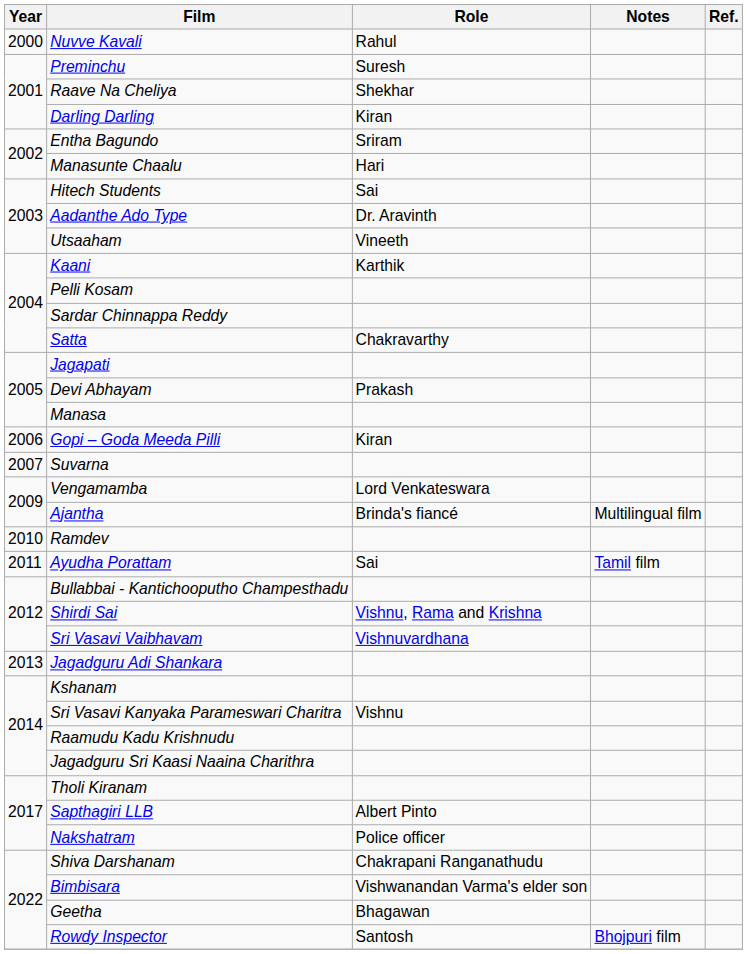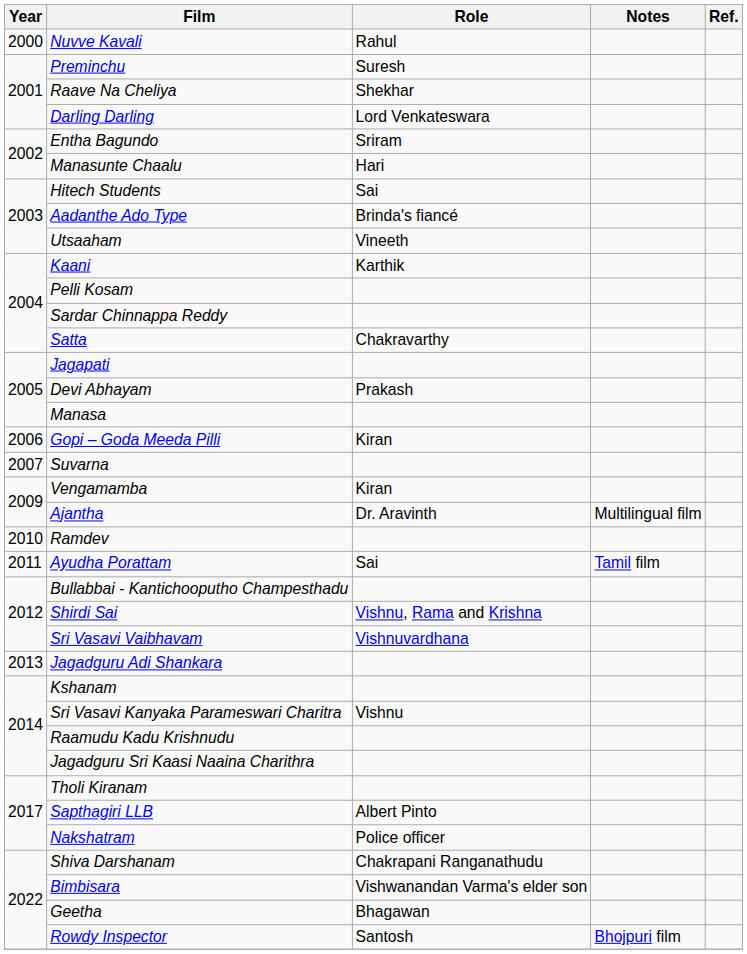 <table class="wikitable sortable">
 <tr>
 <th>Year</th>
 <th>Film</th>
 <th>Role</th>
 <th>Notes</th>
 <th>Ref.</th>
 </tr>
 <tr>
 <td>2000</td>
 <td><em><a href='#'>Nuvve Kavali</a></em></td>
 <td>Rahul</td>
 <td></td>
 <td></td>
 </tr>
 <tr>
 <td rowspan="3">2001</td>
 <td><em><a href='#'>Preminchu</a></em></td>
 <td>Suresh</td>
 <td></td>
 <td></td>
 </tr>
 <tr>
 <td><em>Raave Na Cheliya</em></td>
 <td>Shekhar</td>
 <td></td>
 <td></td>
 </tr>
 <tr>
 <td><em><a href='#'>Darling Darling</a></em></td>
-<td>Kiran</td>
+<td>Lord Venkateswara</td>
 <td></td>
 <td></td>
 </tr>
 <tr>
 <td rowspan="2">2002</td>
 <td><em>Entha Bagundo</em></td>
 <td>Sriram</td>
 <td></td>
 <td></td>
 </tr>
 <tr>
 <td><em>Manasunte Chaalu</em></td>
 <td>Hari</td>
 <td></td>
 <td></td>
 </tr>
 <tr>
 <td rowspan="3">2003</td>
 <td><em>Hitech Students</em></td>
 <td>Sai</td>
 <td></td>
 <td></td>
 </tr>
 <tr>
 <td><em><a href='#'>Aadanthe Ado Type</a></em></td>
-<td>Dr. Aravinth</td>
+<td>Brinda's fiancé</td>
 <td></td>
 <td></td>
 </tr>
 <tr>
 <td><em>Utsaaham</em></td>
 <td>Vineeth</td>
 <td></td>
 <td></td>
 </tr>
 <tr>
 <td rowspan="4">2004</td>
 <td><em><a href='#'>Kaani</a></em></td>
 <td>Karthik</td>
 <td></td>
 <td></td>
 </tr>
 <tr>
 <td><em>Pelli Kosam</em></td>
 <td></td>
 <td></td>
 <td></td>
 </tr>
 <tr>
 <td><em>Sardar Chinnappa Reddy</em></td>
 <td></td>
 <td></td>
 <td></td>
 </tr>
 <tr>
 <td><em><a href='#'>Satta</a></em></td>
 <td>Chakravarthy</td>
 <td></td>
 <td></td>
 </tr>
 <tr>
 <td rowspan="3">2005</td>
 <td><em><a href='#'>Jagapati</a></em></td>
 <td></td>
 <td></td>
 <td></td>
 </tr>
 <tr>
 <td><em>Devi Abhayam</em></td>
 <td>Prakash</td>
 <td></td>
 <td></td>
 </tr>
 <tr>
 <td><em>Manasa</em></td>
 <td></td>
 <td></td>
 <td></td>
 </tr>
 <tr>
 <td>2006</td>
 <td><em><a href='#'>Gopi – Goda Meeda Pilli</a></em></td>
 <td>Kiran</td>
 <td></td>
 <td></td>
 </tr>
 <tr>
 <td>2007</td>
 <td><em>Suvarna</em></td>
 <td></td>
 <td></td>
 <td></td>
 </tr>
 <tr>
 <td rowspan="2">2009</td>
 <td><em>Vengamamba</em></td>
-<td>Lord Venkateswara</td>
+<td>Kiran</td>
 <td></td>
 <td></td>
 </tr>
 <tr>
 <td><em><a href='#'>Ajantha</a></em></td>
-<td>Brinda's fiancé</td>
+<td>Dr. Aravinth</td>
 <td>Multilingual film</td>
 <td></td>
 </tr>
 <tr>
 <td>2010</td>
 <td><em>Ramdev</em></td>
 <td></td>
 <td></td>
 <td></td>
 </tr>
 <tr>
 <td>2011</td>
 <td><em><a href='#'>Ayudha Porattam</a></em></td>
 <td>Sai</td>
 <td><a href='#'>Tamil</a> film</td>
 <td></td>
 </tr>
 <tr>
 <td rowspan="3">2012</td>
 <td><em>Bullabbai - Kantichooputho Champesthadu</em></td>
 <td></td>
 <td></td>
 <td></td>
 </tr>
 <tr>
 <td><em><a href='#'>Shirdi Sai</a></em></td>
 <td><a href='#'>Vishnu</a>, <a href='#'>Rama</a> and <a href='#'>Krishna</a></td>
 <td></td>
 <td></td>
 </tr>
 <tr>
 <td><em><a href='#'>Sri Vasavi Vaibhavam</a></em></td>
 <td><a href='#'>Vishnuvardhana</a></td>
 <td></td>
 <td></td>
 </tr>
 <tr>
 <td>2013</td>
 <td><em><a href='#'>Jagadguru Adi Shankara</a></em></td>
 <td></td>
 <td></td>
 <td></td>
 </tr>
 <tr>
 <td rowspan="4">2014</td>
 <td><em>Kshanam</em></td>
 <td></td>
 <td></td>
 <td></td>
 </tr>
 <tr>
 <td><em>Sri Vasavi Kanyaka Parameswari Charitra</em></td>
 <td>Vishnu</td>
 <td></td>
 <td></td>
 </tr>
 <tr>
 <td><em>Raamudu Kadu Krishnudu</em></td>
 <td></td>
 <td></td>
 <td></td>
 </tr>
 <tr>
 <td><em>Jagadguru Sri Kaasi Naaina Charithra</em></td>
 <td></td>
 <td></td>
 <td></td>
 </tr>
 <tr>
 <td rowspan="3">2017</td>
 <td><em>Tholi Kiranam</em></td>
 <td></td>
 <td></td>
 <td></td>
 </tr>
 <tr>
 <td><em><a href='#'>Sapthagiri LLB</a></em></td>
 <td>Albert Pinto</td>
 <td></td>
 <td></td>
 </tr>
 <tr>
 <td><em><a href='#'>Nakshatram</a></em></td>
 <td>Police officer</td>
 <td></td>
 <td></td>
 </tr>
 <tr>
 <td rowspan="4">2022</td>
 <td><em>Shiva Darshanam</em></td>
 <td>Chakrapani Ranganathudu</td>
 <td></td>
 <td></td>
 </tr>
 <tr>
 <td><em><a href='#'>Bimbisara</a></em></td>
 <td>Vishwanandan Varma's elder son</td>
 <td></td>
 <td></td>
 </tr>
 <tr>
 <td><em>Geetha</em></td>
 <td>Bhagawan</td>
 <td></td>
 <td></td>
 </tr>
 <tr>
 <td><em><a href='#'>Rowdy Inspector</a></em></td>
 <td>Santosh</td>
 <td><a href='#'>Bhojpuri</a> film</td>
 <td></td>
 </tr>
 <tr>
 </tr>
 </table>
